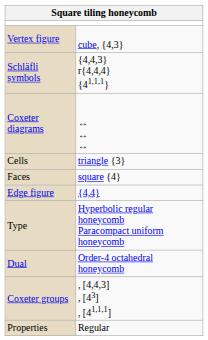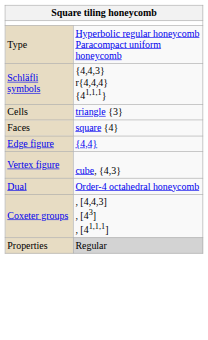 <table class="wikitable" align="right" style="margin-left:10px" width="320">
 <tr>
 <th bgcolor=#e7dcc3 colspan=2>Square tiling honeycomb</th>
 </tr>
 <tr>
 <td bgcolor=#ffffff align=center colspan=2></td>
 </tr>
 <tr>
-<td bgcolor=#e7dcc3><a href='#'>Vertex figure</a></td>
-<td><br><a href='#'>cube</a>, {4,3}</td>
+<td bgcolor=#e7dcc3>Type</td>
+<td><a href='#'>Hyperbolic regular honeycomb</a><br><a href='#'>Paracompact uniform honeycomb</a></td>
 </tr>
 <tr>
 <td bgcolor=#e7dcc3><a href='#'>Schläfli symbols</a></td>
 <td>{4,4,3}<br>r{4,4,4}<br>{4<sup>1,1,1</sup>}</td>
-</tr>
-<tr>
-<td bgcolor=#e7dcc3><a href='#'>Coxeter diagrams</a></td>
-<td><br><br> ↔ <br> ↔ <br> ↔ </td>
 </tr>
 <tr>
 <td bgcolor=#e7dcc3>Cells</td>
 <td><a href='#'>triangle</a> {3}</td>
 </tr>
 <tr>
 <td bgcolor=#e7dcc3>Faces</td>
 <td><a href='#'>square</a> {4}</td>
 </tr>
 <tr>
 <td bgcolor=#e7dcc3><a href='#'>Edge figure</a></td>
 <td><a href='#'>{4,4}</a>   </td>
 </tr>
 <tr>
-<td bgcolor=#e7dcc3>Type</td>
-<td><a href='#'>Hyperbolic regular honeycomb</a><br><a href='#'>Paracompact uniform honeycomb</a></td>
+<td bgcolor=#e7dcc3><a href='#'>Vertex figure</a></td>
+<td><br><a href='#'>cube</a>, {4,3}</td>
 </tr>
 <tr>
 <td bgcolor=#e7dcc3><a href='#'>Dual</a></td>
 <td><a href='#'>Order-4 octahedral honeycomb</a></td>
 </tr>
 <tr>
 <td bgcolor=#e7dcc3><a href='#'>Coxeter groups</a></td>
 <td>, [4,4,3]<br>, [4<sup>3</sup>]<br>, [4<sup>1,1,1</sup>]</td>
 </tr>
 <tr>
 <td bgcolor=#e7dcc3>Properties</td>
-<td>Regular</td>
+<td style="background: lightgrey;">Regular</td>
 </tr>
 </table>
